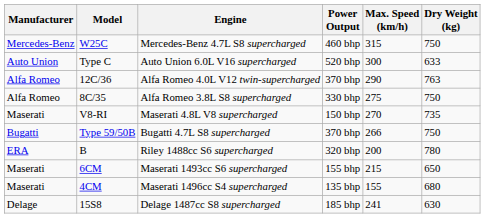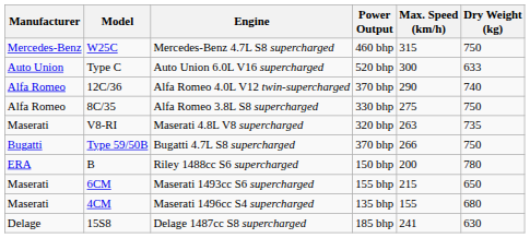 <table class="wikitable" style="font-size: 95%;">
 <tr>
 <th>Manufacturer</th>
 <th>Model</th>
 <th>Engine</th>
 <th>Power<br>Output</th>
 <th>Max. Speed<br> (km/h)</th>
 <th>Dry Weight<br> (kg)</th>
 </tr>
 <tr>
 <td> <a href='#'>Mercedes-Benz</a></td>
 <td><a href='#'>W25C</a></td>
 <td>Mercedes-Benz 4.7L S8 <em>supercharged</em></td>
 <td>460 bhp</td>
 <td>315</td>
 <td>750</td>
 </tr>
 <tr>
 <td> <a href='#'>Auto Union</a></td>
 <td>Type C</td>
 <td>Auto Union 6.0L V16 <em>supercharged</em></td>
 <td>520 bhp</td>
 <td>300</td>
 <td>633</td>
 </tr>
 <tr>
 <td> <a href='#'>Alfa Romeo</a></td>
 <td>12C/36</td>
 <td>Alfa Romeo 4.0L V12 <em>twin-supercharged</em></td>
 <td>370 bhp</td>
 <td>290</td>
-<td>763</td>
+<td>740</td>
 </tr>
 <tr>
 <td> Alfa Romeo</td>
 <td>8C/35</td>
 <td>Alfa Romeo 3.8L S8 <em>supercharged</em></td>
 <td>330 bhp</td>
 <td>275</td>
 <td>750</td>
 </tr>
 <tr>
 <td> Maserati</td>
 <td>V8-RI</td>
 <td>Maserati 4.8L V8 <em>supercharged</em></td>
-<td>150 bhp</td>
-<td>270</td>
+<td>320 bhp</td>
+<td>263</td>
 <td>735</td>
 </tr>
 <tr>
 <td> <a href='#'>Bugatti</a></td>
 <td><a href='#'>Type 59/50B</a></td>
 <td>Bugatti 4.7L S8 <em>supercharged</em></td>
 <td>370 bhp</td>
 <td>266</td>
 <td>750</td>
 </tr>
 <tr>
 <td> <a href='#'>ERA</a></td>
 <td>B</td>
 <td>Riley 1488cc S6 <em>supercharged</em></td>
-<td>320 bhp</td>
+<td>150 bhp</td>
 <td>200</td>
 <td>780</td>
 </tr>
 <tr>
 <td> Maserati</td>
 <td><a href='#'>6CM</a></td>
 <td>Maserati 1493cc S6 <em>supercharged</em></td>
 <td>155 bhp</td>
 <td>215</td>
 <td>650</td>
 </tr>
 <tr>
 <td> Maserati</td>
 <td><a href='#'>4CM</a></td>
 <td>Maserati 1496cc S4 <em>supercharged</em></td>
 <td>135 bhp</td>
 <td>155</td>
 <td>680</td>
 </tr>
 <tr>
 <td> Delage</td>
 <td>15S8</td>
 <td>Delage 1487cc S8 <em>supercharged</em></td>
 <td>185 bhp</td>
 <td>241</td>
 <td>630</td>
 </tr>
 </table>
